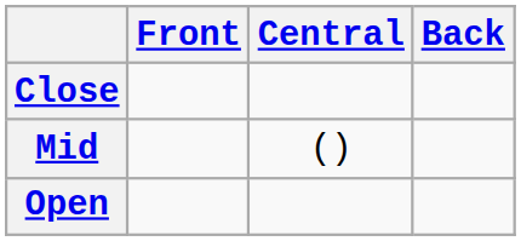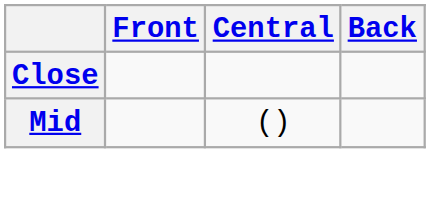 <table class="wikitable">
 <tr>
 <th></th>
 <th><a href='#'>Front</a></th>
 <th><a href='#'>Central</a></th>
 <th><a href='#'>Back</a></th>
 </tr>
 <tr align="center">
 <th><a href='#'>Close</a></th>
 <td></td>
 <td></td>
 <td></td>
 </tr>
 <tr align="center">
 <th><a href='#'>Mid</a></th>
 <td></td>
 <td>()</td>
 <td></td>
 </tr>
-<tr align="center">
-<th><a href='#'>Open</a></th>
-<td></td>
-<td></td>
-<td></td>
-</tr>
 </table>
